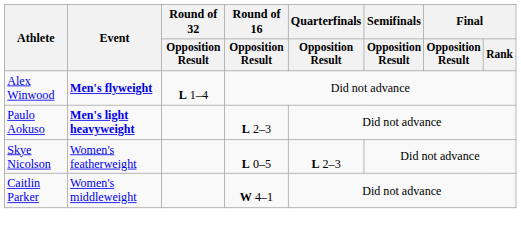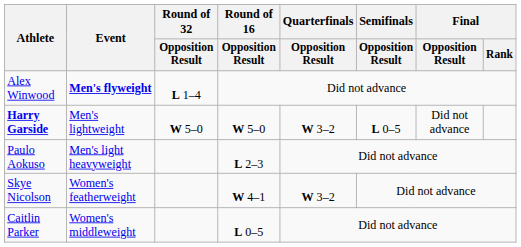 <table class=wikitable style=font-size:90%;text-align:center>
 <tr>
 <th rowspan=2>Athlete</th>
 <th rowspan=2>Event</th>
 <th>Round of 32</th>
 <th>Round of 16</th>
 <th>Quarterfinals</th>
 <th>Semifinals</th>
 <th colspan=2>Final</th>
 </tr>
 <tr style=font-size:95%>
 <th>Opposition<br>Result</th>
 <th>Opposition<br>Result</th>
 <th>Opposition<br>Result</th>
 <th>Opposition<br>Result</th>
 <th>Opposition<br>Result</th>
 <th>Rank</th>
 </tr>
 <tr>
 <td align=left><a href='#'>Alex Winwood</a></td>
 <td align=left><strong><a href='#'>Men's flyweight</a></strong></td>
 <td><br><strong>L</strong> 1–4</td>
 <td colspan=5>Did not advance</td>
 </tr>
 <tr>
+<td align=left><strong><a href='#'>Harry Garside</a></strong></td>
+<td align=left><a href='#'>Men's lightweight</a></td>
+<td><br><strong>W</strong> 5–0</td>
+<td><br><strong>W</strong> 5–0</td>
+<td><br><strong>W</strong> 3–2</td>
+<td><br><strong>L</strong> 0–5</td>
+<td>Did not advance</td>
+<td></td>
+</tr>
+<tr>
 <td align=left><a href='#'>Paulo Aokuso</a></td>
-<td align=left><strong><a href='#'>Men's light heavyweight</a></strong></td>
+<td align=left><a href='#'>Men's light heavyweight</a></td>
 <td></td>
 <td><br> <strong>L</strong> 2–3</td>
 <td colspan=4>Did not advance</td>
 </tr>
 <tr>
 <td align=left><a href='#'>Skye Nicolson</a></td>
 <td align=left><a href='#'>Women's featherweight</a></td>
 <td></td>
-<td><br> <strong>L</strong> 0–5</td>
-<td><br> <strong>L</strong> 2–3</td>
+<td><br> <strong>W</strong> 4–1</td>
+<td><br><strong>W</strong> 3–2</td>
 <td colspan="3">Did not advance</td>
 </tr>
 <tr>
 <td align=left><a href='#'>Caitlin Parker</a></td>
 <td align=left><a href='#'>Women's middleweight</a></td>
 <td></td>
-<td><br> <strong>W</strong> 4–1</td>
+<td><br> <strong>L</strong> 0–5</td>
 <td colspan=4>Did not advance</td>
 </tr>
 </table>
